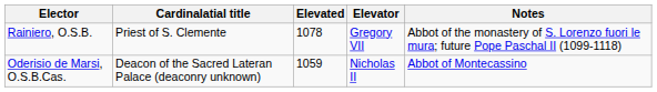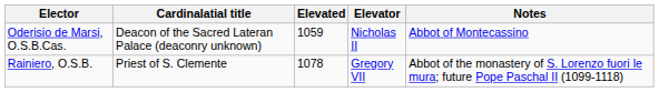 <table class="wikitable sortable" style="width:100%">
 <tr>
 <th width="*">Elector</th>
 <th width="*">Cardinalatial title</th>
 <th width="*">Elevated</th>
 <th width="*">Elevator</th>
 <th width="*">Notes</th>
 </tr>
 <tr valign="top">
+<td><a href='#'>Oderisio de Marsi</a>, O.S.B.Cas.</td>
+<td>Deacon of the Sacred Lateran Palace (deaconry unknown)</td>
+<td>1059</td>
+<td><a href='#'>Nicholas II</a></td>
+<td><a href='#'>Abbot of Montecassino</a></td>
+</tr>
+<tr valign="top">
 <td><a href='#'>Rainiero</a>, O.S.B.</td>
 <td>Priest of S. Clemente</td>
 <td>1078</td>
 <td><a href='#'>Gregory VII</a></td>
 <td>Abbot of the monastery of <a href='#'>S. Lorenzo fuori le mura</a>; future <a href='#'>Pope Paschal II</a> (1099-1118)</td>
 </tr>
-<tr valign="top">
-<td><a href='#'>Oderisio de Marsi</a>, O.S.B.Cas.</td>
-<td>Deacon of the Sacred Lateran Palace (deaconry unknown)</td>
-<td>1059</td>
-<td><a href='#'>Nicholas II</a></td>
-<td><a href='#'>Abbot of Montecassino</a></td>
-</tr>
 </table>
